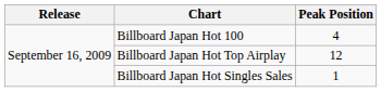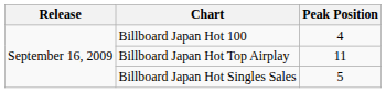 <table class="wikitable">
 <tr>
 <th>Release</th>
 <th>Chart</th>
 <th>Peak Position</th>
 </tr>
 <tr>
 <td rowspan="3">September 16, 2009</td>
 <td>Billboard Japan Hot 100</td>
 <td style="text-align:center;">4</td>
 </tr>
 <tr>
 <td>Billboard Japan Hot Top Airplay</td>
-<td style="text-align:center;">12</td>
+<td style="text-align:center;">11</td>
 </tr>
 <tr>
 <td>Billboard Japan Hot Singles Sales</td>
-<td style="text-align:center;">1</td>
+<td style="text-align:center;">5</td>
 </tr>
 </table>
